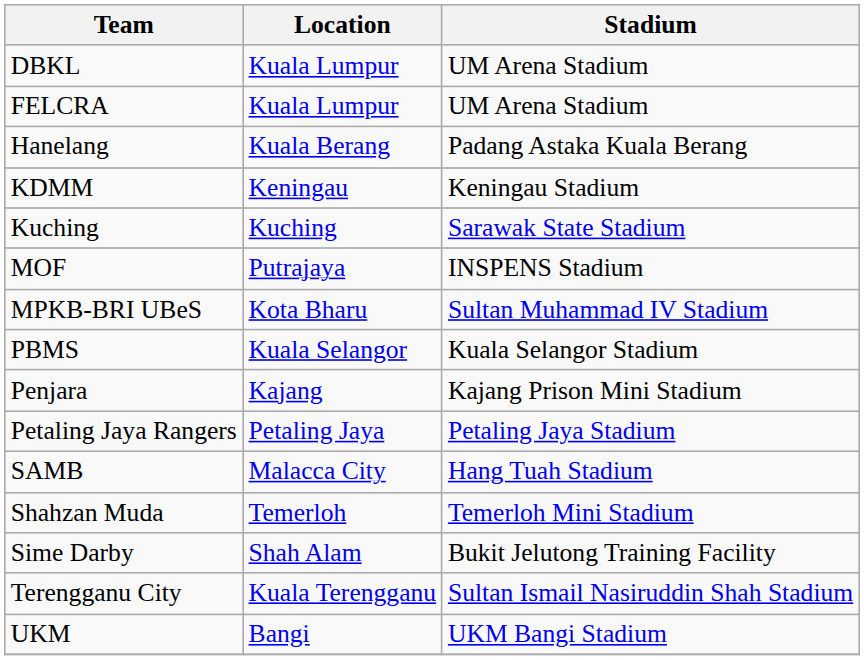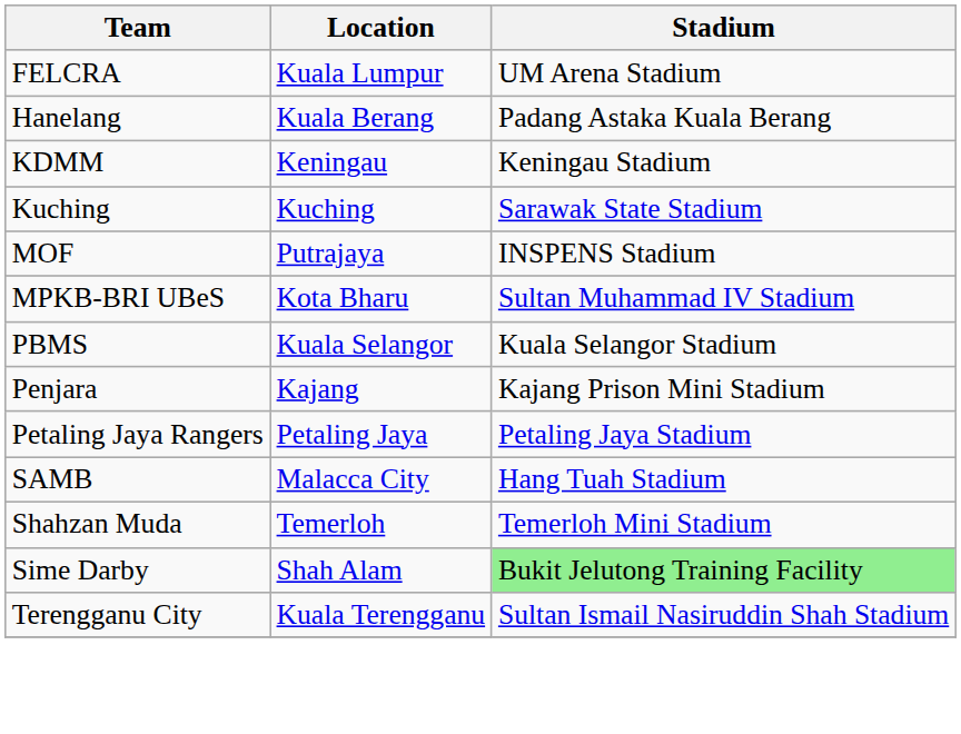 <table class="wikitable sortable" style="text-align: left;">
 <tr>
 <th>Team</th>
 <th>Location</th>
 <th>Stadium</th>
-</tr>
-<tr>
-<td> DBKL</td>
-<td><a href='#'>Kuala Lumpur</a></td>
-<td>UM Arena Stadium</td>
 </tr>
 <tr>
 <td> FELCRA</td>
 <td><a href='#'>Kuala Lumpur</a></td>
 <td>UM Arena Stadium</td>
 </tr>
 <tr>
 <td> Hanelang</td>
 <td><a href='#'>Kuala Berang</a></td>
 <td>Padang Astaka Kuala Berang</td>
 </tr>
 <tr>
 <td> KDMM</td>
 <td><a href='#'>Keningau</a></td>
 <td>Keningau Stadium</td>
 </tr>
 <tr>
 <td> Kuching</td>
 <td><a href='#'>Kuching</a></td>
 <td><a href='#'>Sarawak State Stadium</a></td>
 </tr>
 <tr>
 <td> MOF</td>
 <td><a href='#'>Putrajaya</a></td>
 <td>INSPENS Stadium</td>
 </tr>
 <tr>
 <td> MPKB-BRI UBeS</td>
 <td><a href='#'>Kota Bharu</a></td>
 <td><a href='#'>Sultan Muhammad IV Stadium</a></td>
 </tr>
 <tr>
 <td> PBMS</td>
 <td><a href='#'>Kuala Selangor</a></td>
 <td>Kuala Selangor Stadium</td>
 </tr>
 <tr>
 <td> Penjara</td>
 <td><a href='#'>Kajang</a></td>
 <td>Kajang Prison Mini Stadium</td>
 </tr>
 <tr>
 <td> Petaling Jaya Rangers</td>
 <td><a href='#'>Petaling Jaya</a></td>
 <td><a href='#'>Petaling Jaya Stadium</a></td>
 </tr>
 <tr>
 <td> SAMB</td>
 <td><a href='#'>Malacca City</a></td>
 <td><a href='#'>Hang Tuah Stadium</a></td>
 </tr>
 <tr>
 <td> Shahzan Muda</td>
 <td><a href='#'>Temerloh</a></td>
 <td><a href='#'>Temerloh Mini Stadium</a></td>
 </tr>
 <tr>
 <td> Sime Darby</td>
 <td><a href='#'>Shah Alam</a></td>
-<td>Bukit Jelutong Training Facility</td>
+<td style="background: lightgreen;">Bukit Jelutong Training Facility</td>
 </tr>
 <tr>
 <td> Terengganu City</td>
 <td><a href='#'>Kuala Terengganu</a></td>
 <td><a href='#'>Sultan Ismail Nasiruddin Shah Stadium</a></td>
 </tr>
 <tr>
-<td> UKM</td>
-<td><a href='#'>Bangi</a></td>
-<td><a href='#'>UKM Bangi Stadium</a></td>
-</tr>
-<tr>
 </tr>
 </table>
